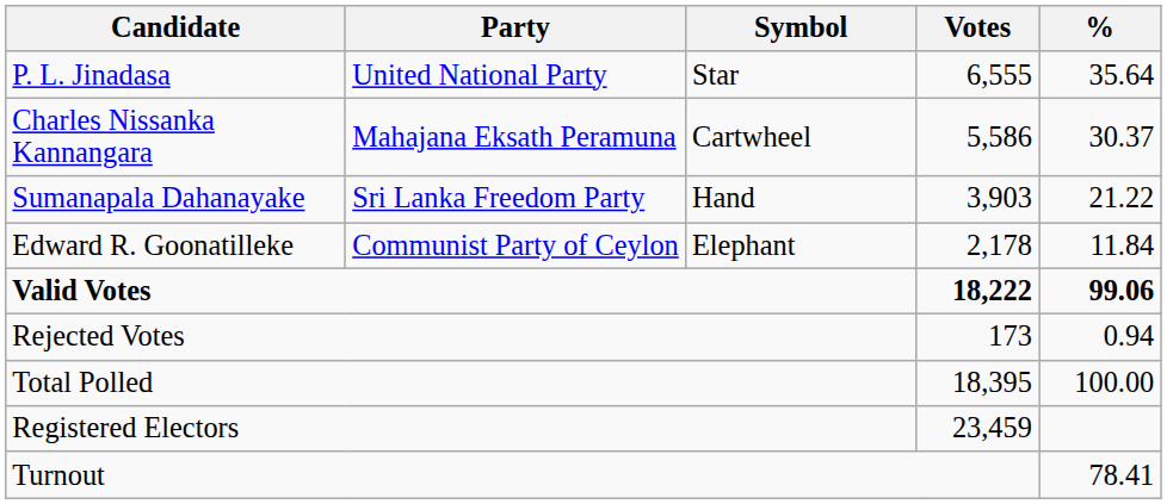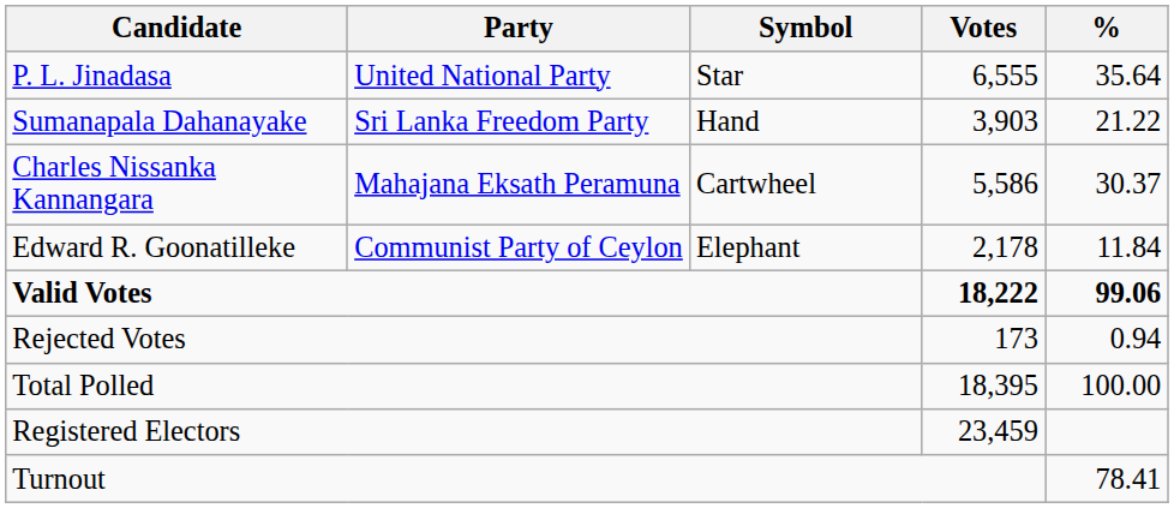 <table class="wikitable" border="1" style="text-align:right;">
 <tr>
 <th align=left width="180">Candidate</th>
 <th align=left width="180">Party</th>
 <th align=left width="120">Symbol</th>
 <th align=left width="60">Votes</th>
 <th align=left width="60">%</th>
 </tr>
 <tr>
 <td align=left><a href='#'>P. L. Jinadasa</a></td>
 <td align=left><a href='#'>United National Party</a></td>
 <td align=left>Star</td>
 <td align=right>6,555</td>
 <td align=right>35.64</td>
 </tr>
 <tr>
+<td align=left><a href='#'>Sumanapala Dahanayake</a></td>
+<td align=left><a href='#'>Sri Lanka Freedom Party</a></td>
+<td align=left>Hand</td>
+<td align=right>3,903</td>
+<td align=right>21.22</td>
+</tr>
+<tr>
 <td align=left><a href='#'>Charles Nissanka Kannangara</a></td>
 <td align=left><a href='#'>Mahajana Eksath Peramuna</a></td>
 <td align=left>Cartwheel</td>
 <td align=right>5,586</td>
 <td align=right>30.37</td>
-</tr>
-<tr>
-<td align=left><a href='#'>Sumanapala Dahanayake</a></td>
-<td align=left><a href='#'>Sri Lanka Freedom Party</a></td>
-<td align=left>Hand</td>
-<td align=right>3,903</td>
-<td align=right>21.22</td>
 </tr>
 <tr>
 <td align=left>Edward R. Goonatilleke</td>
 <td align=left><a href='#'>Communist Party of Ceylon</a></td>
 <td align=left>Elephant</td>
 <td align=right>2,178</td>
 <td align=right>11.84</td>
 </tr>
 <tr>
 <td align=left colspan=3><strong>Valid Votes</strong></td>
 <td align=right><strong>18,222</strong></td>
 <td align=right><strong>99.06</strong></td>
 </tr>
 <tr>
 <td align=left colspan=3>Rejected Votes</td>
 <td align=right>173</td>
 <td align=right>0.94</td>
 </tr>
 <tr>
 <td align=left colspan=3>Total Polled</td>
 <td align=right>18,395</td>
 <td align=right>100.00</td>
 </tr>
 <tr>
 <td align=left colspan=3>Registered Electors</td>
 <td align=right>23,459</td>
 <td></td>
 </tr>
 <tr>
 <td align=left colspan=4>Turnout</td>
 <td align=right>78.41</td>
 </tr>
 </table>
